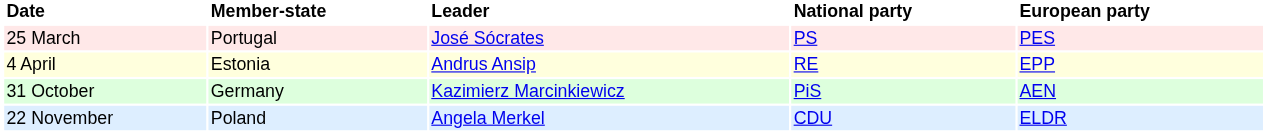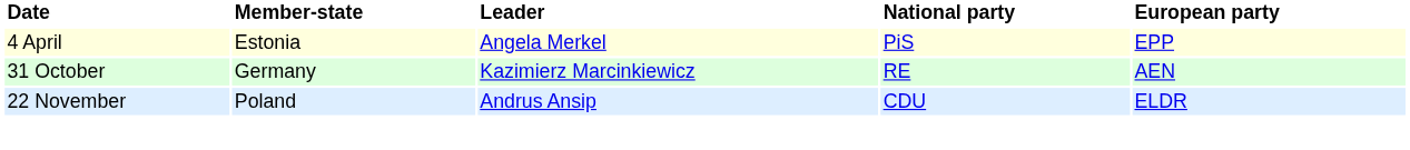 <table border=0 cellpadding=2 cellspacing=2 width=90%>
 <tr ----bgcolor=lightgrey>
 <td><strong>Date</strong></td>
 <td><strong>Member-state</strong></td>
 <td><strong>Leader</strong></td>
 <td><strong>National party</strong></td>
 <td><strong>European party</strong></td>
 </tr>
-<tr ---- bgcolor=#FFE8E8>
-<td>25 March</td>
-<td>Portugal</td>
-<td><a href='#'>José Sócrates</a></td>
-<td><a href='#'>PS</a></td>
-<td><a href='#'>PES</a></td>
-</tr>
 <tr ---- bgcolor=#FFFFDD>
 <td>4 April</td>
 <td>Estonia</td>
-<td><a href='#'>Andrus Ansip</a></td>
-<td><a href='#'>RE</a></td>
+<td><a href='#'>Angela Merkel</a></td>
+<td><a href='#'>PiS</a></td>
 <td><a href='#'>EPP</a></td>
 </tr>
 <tr ---- bgcolor=#DDFFDD>
 <td>31 October</td>
 <td>Germany</td>
 <td><a href='#'>Kazimierz Marcinkiewicz</a></td>
-<td><a href='#'>PiS</a></td>
+<td><a href='#'>RE</a></td>
 <td><a href='#'>AEN</a></td>
 </tr>
 <tr ---- bgcolor=#DDEEFF>
 <td>22 November</td>
 <td>Poland</td>
-<td><a href='#'>Angela Merkel</a></td>
+<td><a href='#'>Andrus Ansip</a></td>
 <td><a href='#'>CDU</a></td>
 <td><a href='#'>ELDR</a></td>
 </tr>
 </table>
